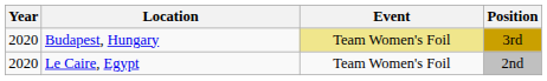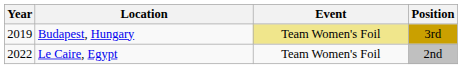 <table class="wikitable" style="text-align:center;">
 <tr>
 <th>Year</th>
 <th style="width:17em">Location</th>
 <th style="width:12em">Event</th>
 <th>Position</th>
 </tr>
 <tr>
-<td>2020</td>
+<td>2019</td>
 <td rowspan="1" align="left"> <a href='#'>Budapest</a>, <a href='#'>Hungary</a></td>
 <td style="background: khaki;">Team Women's Foil</td>
 <td bgcolor="caramel">3rd</td>
 </tr>
 <tr>
-<td>2020</td>
+<td>2022</td>
 <td rowspan="1" align="left"> <a href='#'>Le Caire</a>, <a href='#'>Egypt</a></td>
 <td>Team Women's Foil</td>
 <td bgcolor="silver">2nd</td>
 </tr>
 </table>
